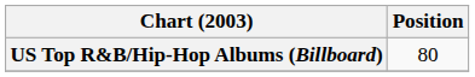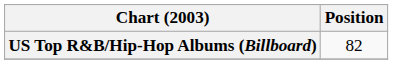 <table class="wikitable sortable plainrowheaders">
 <tr>
 <th scope="col">Chart (2003)</th>
 <th scope="col">Position</th>
 </tr>
 <tr>
 <th scope="row">US Top R&B/Hip-Hop Albums (<em>Billboard</em>)</th>
-<td style="text-align:center;">80</td>
+<td style="text-align:center;">82</td>
 </tr>
 <tr>
 </tr>
 </table>
